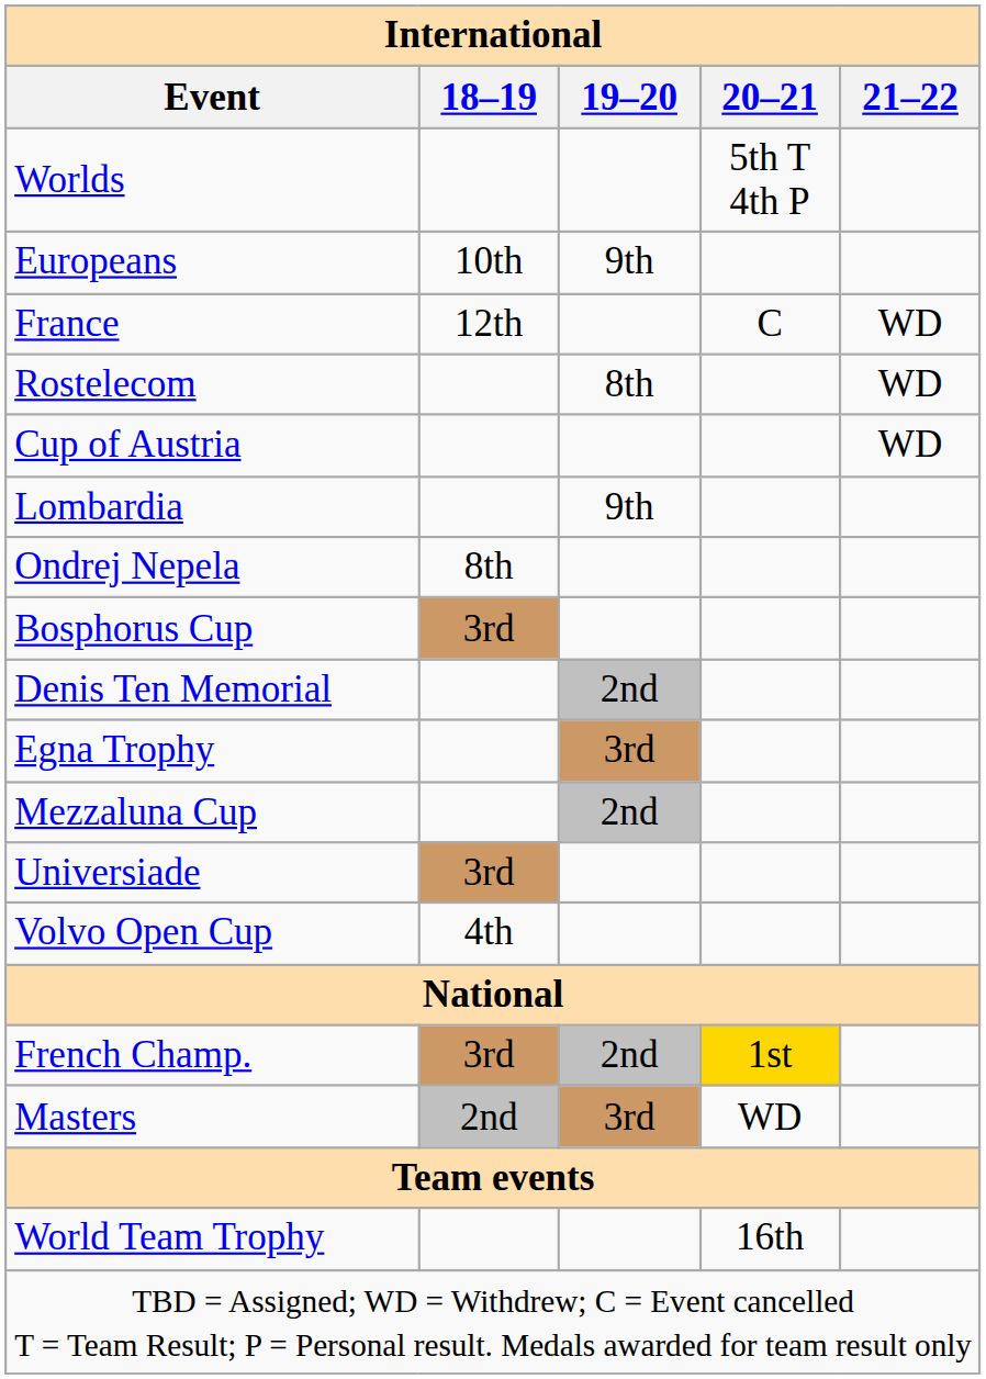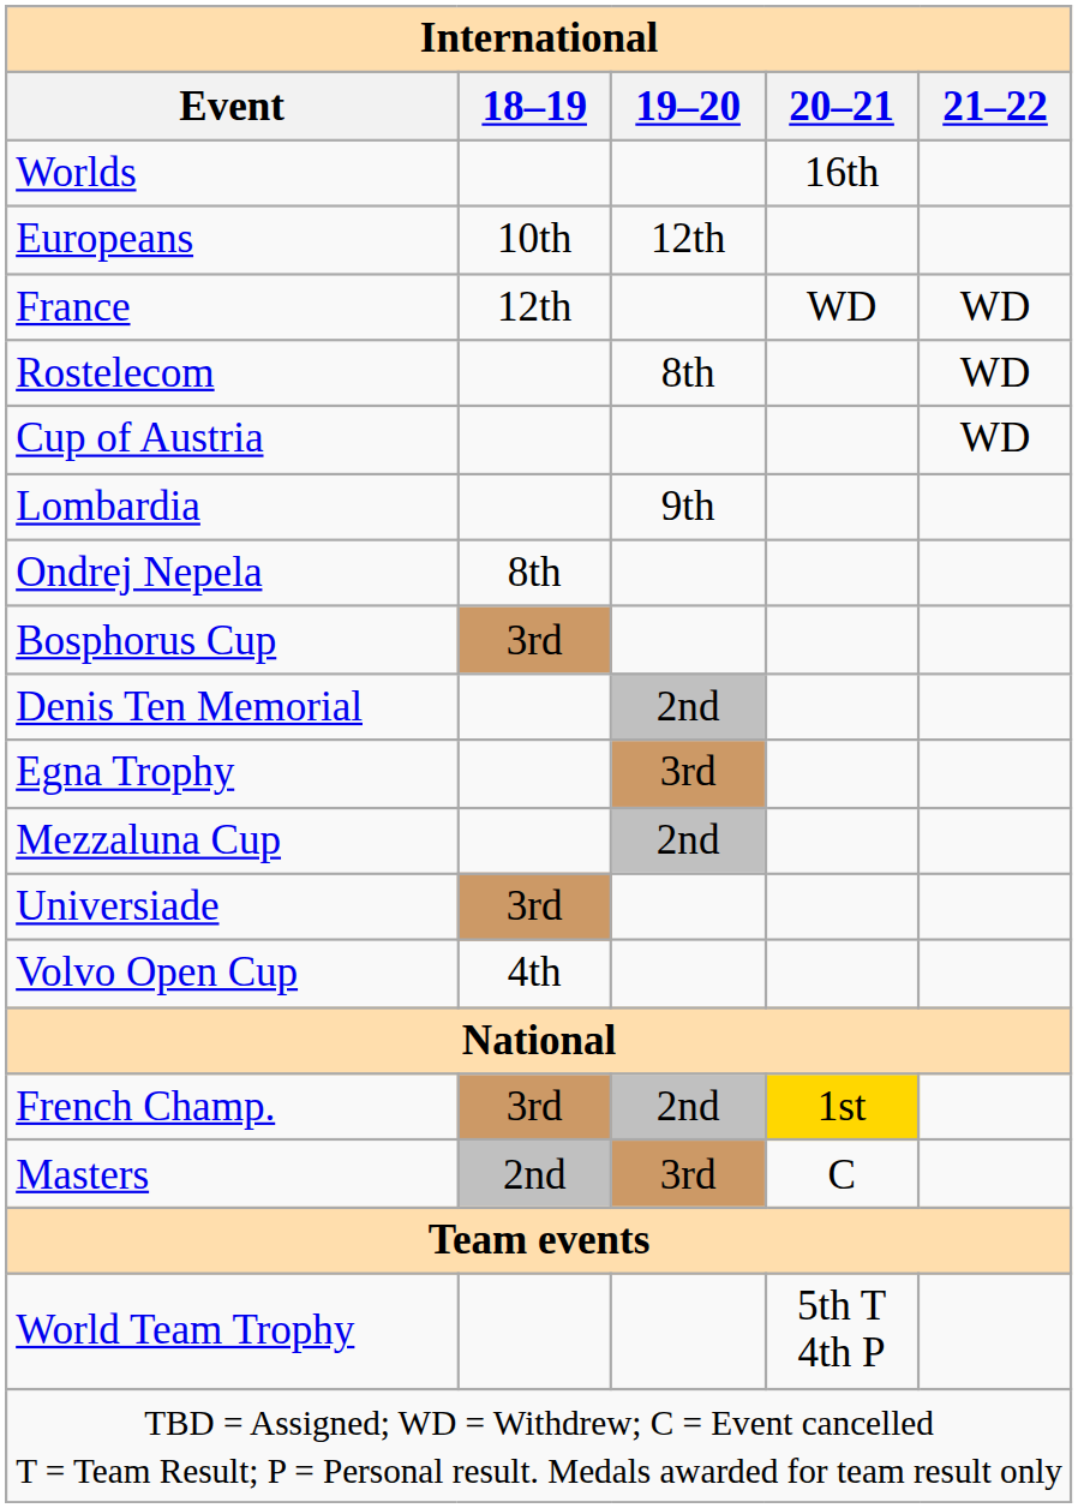 <table class="wikitable" style="text-align:center">
 <tr>
 <th style="background-color: #ffdead; " colspan=7 align=center>International</th>
 </tr>
 <tr>
 <th>Event</th>
 <th><a href='#'>18–19</a></th>
 <th><a href='#'>19–20</a></th>
 <th><a href='#'>20–21</a></th>
 <th><a href='#'>21–22</a></th>
 </tr>
 <tr>
 <td align=left><a href='#'>Worlds</a></td>
 <td></td>
 <td></td>
-<td>5th T <br> 4th P</td>
+<td>16th</td>
 <td></td>
 </tr>
 <tr>
 <td align=left><a href='#'>Europeans</a></td>
 <td>10th</td>
-<td>9th</td>
+<td>12th</td>
 <td></td>
 <td></td>
 </tr>
 <tr>
 <td align=left> <a href='#'>France</a></td>
 <td>12th</td>
 <td></td>
-<td>C</td>
+<td>WD</td>
 <td>WD</td>
 </tr>
 <tr>
 <td align=left> <a href='#'>Rostelecom</a></td>
 <td></td>
 <td>8th</td>
 <td></td>
 <td>WD</td>
 </tr>
 <tr>
 <td align=left> <a href='#'>Cup of Austria</a></td>
 <td></td>
 <td></td>
 <td></td>
 <td>WD</td>
 </tr>
 <tr>
 <td align=left> <a href='#'>Lombardia</a></td>
 <td></td>
 <td>9th</td>
 <td></td>
 <td></td>
 </tr>
 <tr>
 <td align=left> <a href='#'>Ondrej Nepela</a></td>
 <td>8th</td>
 <td></td>
 <td></td>
 </tr>
 <tr>
 <td align=left><a href='#'>Bosphorus Cup</a></td>
 <td bgcolor=cc9966>3rd</td>
 <td></td>
 <td></td>
 <td></td>
 </tr>
 <tr>
 <td align=left><a href='#'>Denis Ten Memorial</a></td>
 <td></td>
 <td bgcolor=silver>2nd</td>
 <td></td>
 <td></td>
 </tr>
 <tr>
 <td align=left><a href='#'>Egna Trophy</a></td>
 <td></td>
 <td bgcolor=cc9966>3rd</td>
 <td></td>
 <td></td>
 </tr>
 <tr>
 <td align=left><a href='#'>Mezzaluna Cup</a></td>
 <td></td>
 <td bgcolor=silver>2nd</td>
 <td></td>
 <td></td>
 </tr>
 <tr>
 <td align=left><a href='#'>Universiade</a></td>
 <td bgcolor=cc9966>3rd</td>
 <td></td>
 <td></td>
 <td></td>
 </tr>
 <tr>
 <td align=left><a href='#'>Volvo Open Cup</a></td>
 <td>4th</td>
 <td></td>
 <td></td>
 <td></td>
 </tr>
 <tr>
 <th style="background-color: #ffdead; " colspan=7 align=center>National</th>
 </tr>
 <tr>
 <td align=left><a href='#'>French Champ.</a></td>
 <td bgcolor=cc9966>3rd</td>
 <td bgcolor=silver>2nd</td>
 <td bgcolor=gold>1st</td>
 <td></td>
 </tr>
 <tr>
 <td align=left><a href='#'>Masters</a></td>
 <td bgcolor=silver>2nd</td>
 <td bgcolor=cc9966>3rd</td>
-<td>WD</td>
+<td>C</td>
 <td></td>
 </tr>
 <tr>
 <th style="background-color: #ffdead; " colspan=7 align=center>Team events</th>
 </tr>
 <tr>
 <td align=left><a href='#'>World Team Trophy</a></td>
 <td></td>
 <td></td>
-<td>16th</td>
+<td>5th T <br> 4th P</td>
 <td></td>
 </tr>
 <tr>
 <td colspan=7 align=center><small> TBD = Assigned; WD = Withdrew; C = Event cancelled <br>T = Team Result; P = Personal result. Medals awarded for team result only</small></td>
 </tr>
 </table>
